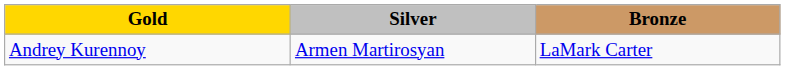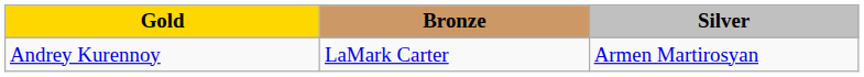 <table class="wikitable" style="text-align:left">
 <tr align="center">
 <td width=235 bgcolor=gold><strong>Gold</strong></td>
+<td width=200 bgcolor=CC9966><strong>Bronze</strong></td>
 <td width=200 bgcolor=silver><strong>Silver</strong></td>
-<td width=200 bgcolor=CC9966><strong>Bronze</strong></td>
 </tr>
 <tr>
 <td><a href='#'>Andrey Kurennoy</a><br><em></em></td>
+<td><a href='#'>LaMark Carter</a><br><em></em></td>
 <td><a href='#'>Armen Martirosyan</a><br><em></em></td>
-<td><a href='#'>LaMark Carter</a><br><em></em></td>
 </tr>
 </table>
